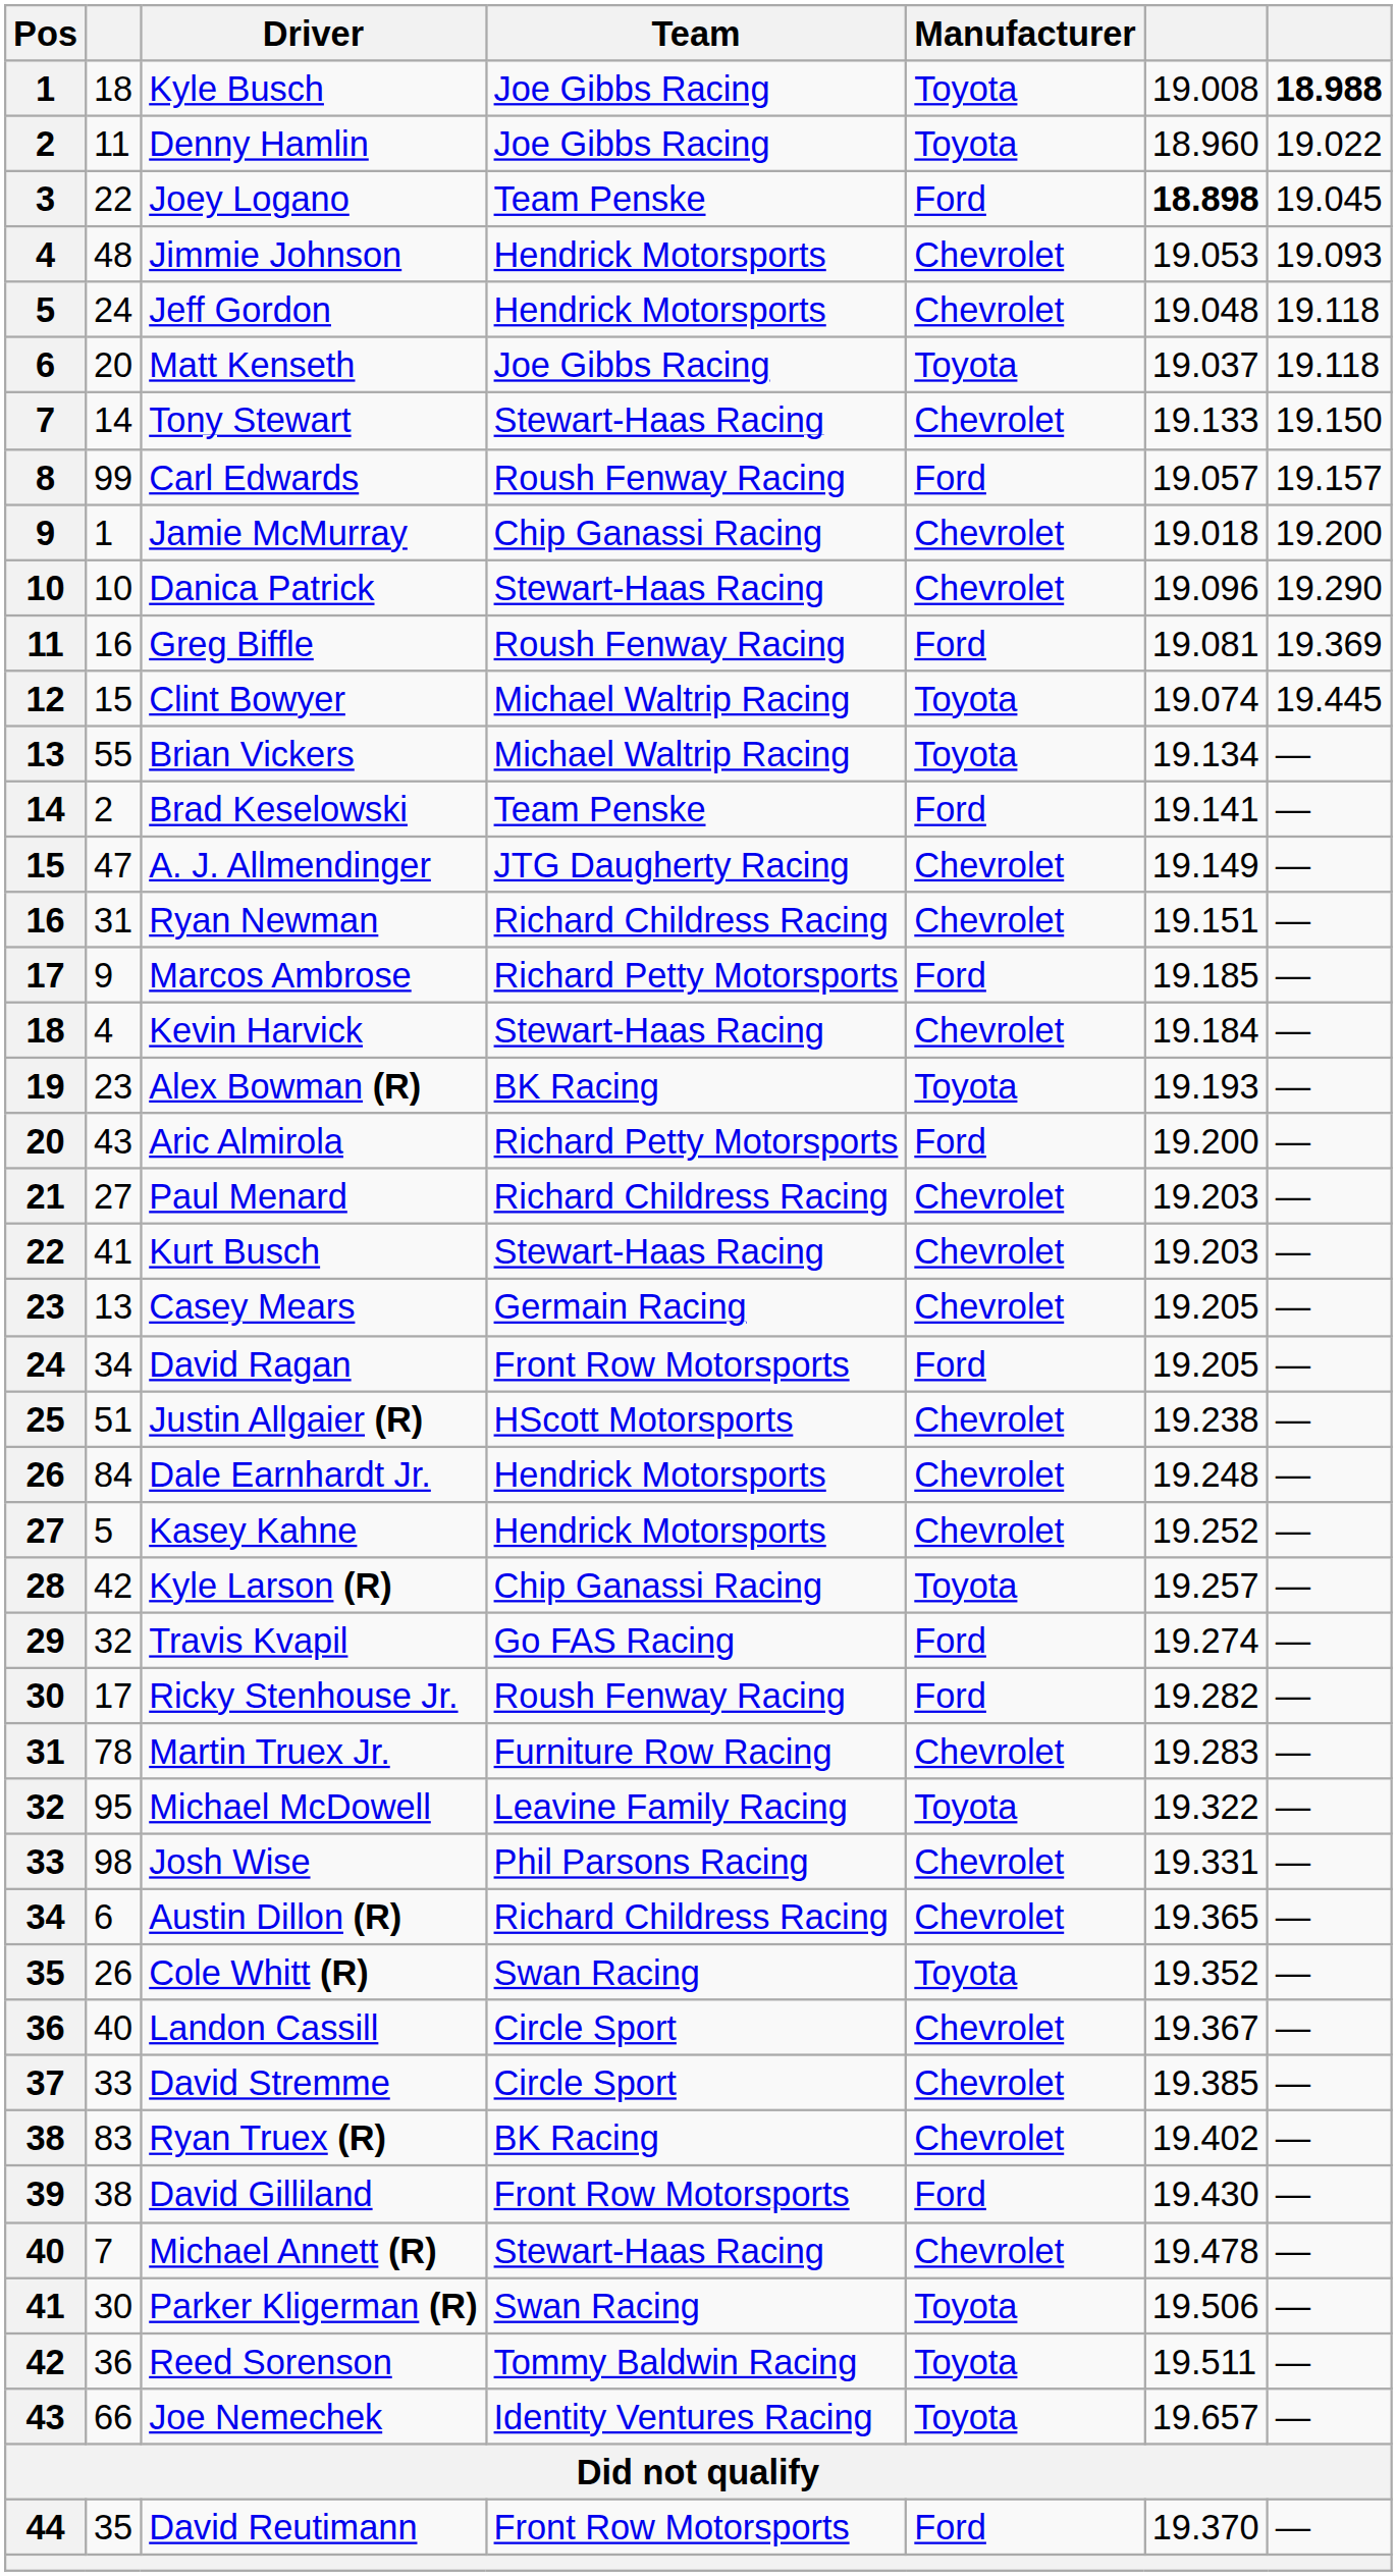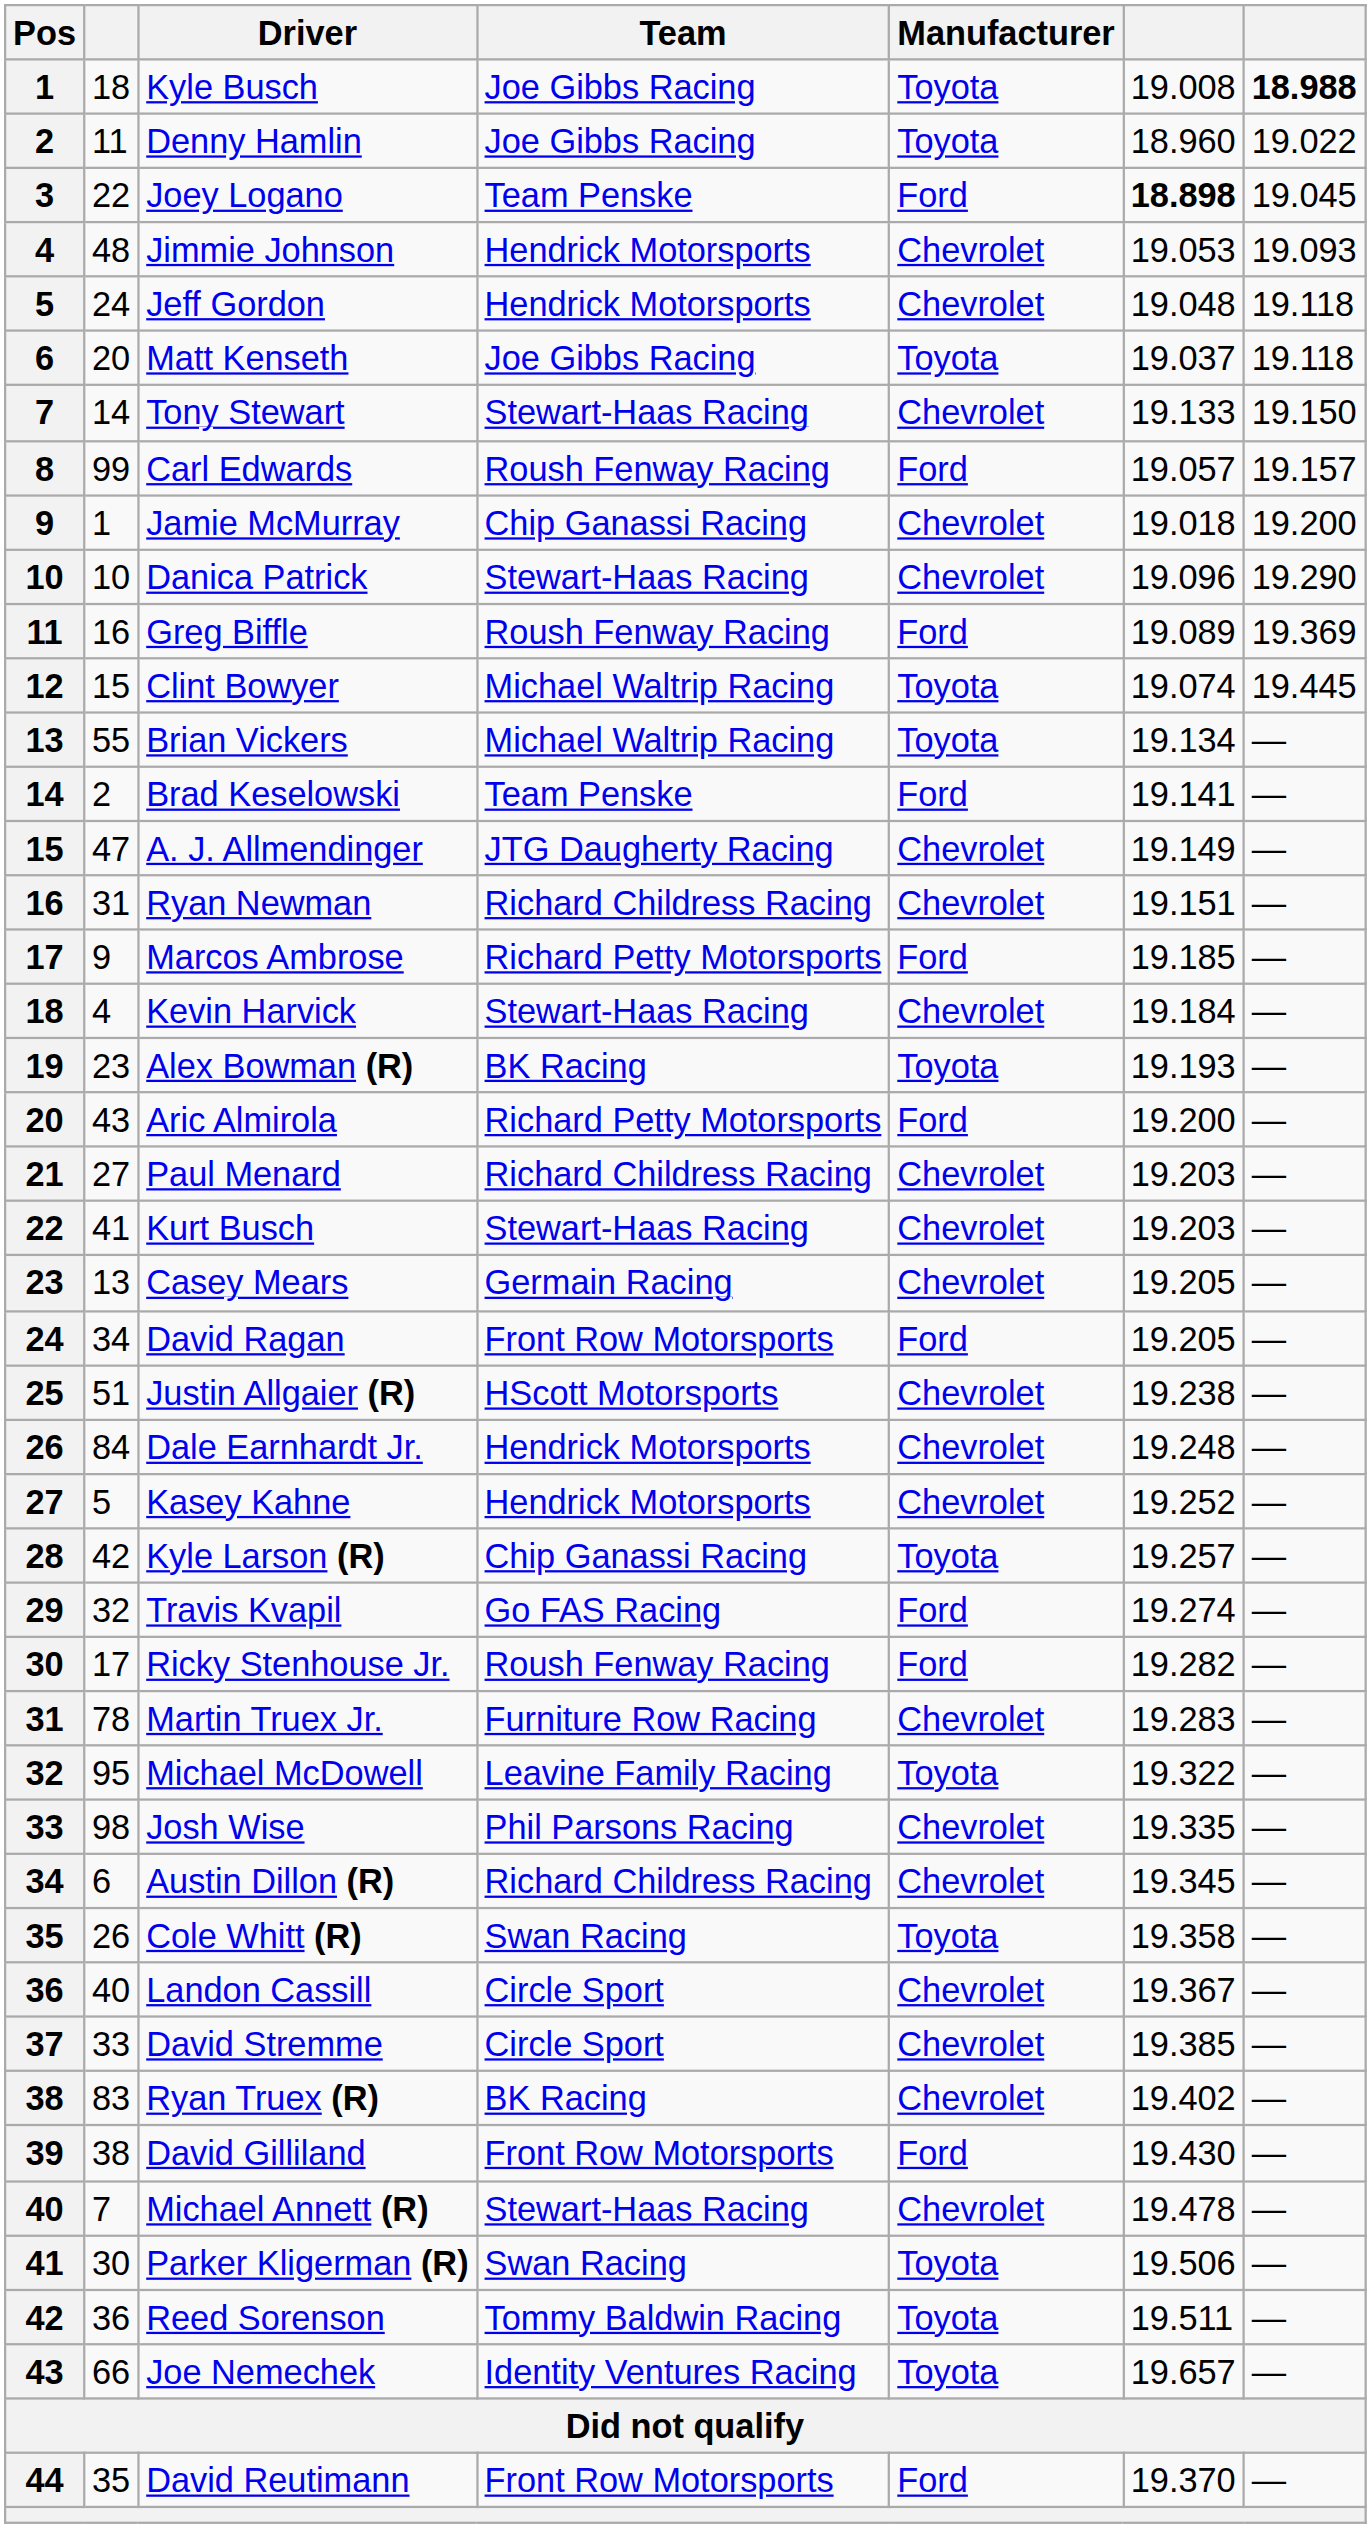 <table class="wikitable" style="font-size:95%">
 <tr>
 <th>Pos</th>
 <th></th>
 <th>Driver</th>
 <th>Team</th>
 <th>Manufacturer</th>
 <th></th>
 <th></th>
 </tr>
 <tr>
 <th>1</th>
 <td>18</td>
 <td><a href='#'>Kyle Busch</a></td>
 <td><a href='#'>Joe Gibbs Racing</a></td>
 <td><a href='#'>Toyota</a></td>
 <td>19.008</td>
 <td><strong>18.988</strong></td>
 </tr>
 <tr>
 <th>2</th>
 <td>11</td>
 <td><a href='#'>Denny Hamlin</a></td>
 <td><a href='#'>Joe Gibbs Racing</a></td>
 <td><a href='#'>Toyota</a></td>
 <td>18.960</td>
 <td>19.022</td>
 </tr>
 <tr>
 <th>3</th>
 <td>22</td>
 <td><a href='#'>Joey Logano</a></td>
 <td><a href='#'>Team Penske</a></td>
 <td><a href='#'>Ford</a></td>
 <td><strong>18.898</strong></td>
 <td>19.045</td>
 </tr>
 <tr>
 <th>4</th>
 <td>48</td>
 <td><a href='#'>Jimmie Johnson</a></td>
 <td><a href='#'>Hendrick Motorsports</a></td>
 <td><a href='#'>Chevrolet</a></td>
 <td>19.053</td>
 <td>19.093</td>
 </tr>
 <tr>
 <th>5</th>
 <td>24</td>
 <td><a href='#'>Jeff Gordon</a></td>
 <td><a href='#'>Hendrick Motorsports</a></td>
 <td><a href='#'>Chevrolet</a></td>
 <td>19.048</td>
 <td>19.118</td>
 </tr>
 <tr>
 <th>6</th>
 <td>20</td>
 <td><a href='#'>Matt Kenseth</a></td>
 <td><a href='#'>Joe Gibbs Racing</a></td>
 <td><a href='#'>Toyota</a></td>
 <td>19.037</td>
 <td>19.118</td>
 </tr>
 <tr>
 <th>7</th>
 <td>14</td>
 <td><a href='#'>Tony Stewart</a></td>
 <td><a href='#'>Stewart-Haas Racing</a></td>
 <td><a href='#'>Chevrolet</a></td>
 <td>19.133</td>
 <td>19.150</td>
 </tr>
 <tr>
 <th>8</th>
 <td>99</td>
 <td><a href='#'>Carl Edwards</a></td>
 <td><a href='#'>Roush Fenway Racing</a></td>
 <td><a href='#'>Ford</a></td>
 <td>19.057</td>
 <td>19.157</td>
 </tr>
 <tr>
 <th>9</th>
 <td>1</td>
 <td><a href='#'>Jamie McMurray</a></td>
 <td><a href='#'>Chip Ganassi Racing</a></td>
 <td><a href='#'>Chevrolet</a></td>
 <td>19.018</td>
 <td>19.200</td>
 </tr>
 <tr>
 <th>10</th>
 <td>10</td>
 <td><a href='#'>Danica Patrick</a></td>
 <td><a href='#'>Stewart-Haas Racing</a></td>
 <td><a href='#'>Chevrolet</a></td>
 <td>19.096</td>
 <td>19.290</td>
 </tr>
 <tr>
 <th>11</th>
 <td>16</td>
 <td><a href='#'>Greg Biffle</a></td>
 <td><a href='#'>Roush Fenway Racing</a></td>
 <td><a href='#'>Ford</a></td>
-<td>19.081</td>
+<td>19.089</td>
 <td>19.369</td>
 </tr>
 <tr>
 <th>12</th>
 <td>15</td>
 <td><a href='#'>Clint Bowyer</a></td>
 <td><a href='#'>Michael Waltrip Racing</a></td>
 <td><a href='#'>Toyota</a></td>
 <td>19.074</td>
 <td>19.445</td>
 </tr>
 <tr>
 <th>13</th>
 <td>55</td>
 <td><a href='#'>Brian Vickers</a></td>
 <td><a href='#'>Michael Waltrip Racing</a></td>
 <td><a href='#'>Toyota</a></td>
 <td>19.134</td>
 <td>—</td>
 </tr>
 <tr>
 <th>14</th>
 <td>2</td>
 <td><a href='#'>Brad Keselowski</a></td>
 <td><a href='#'>Team Penske</a></td>
 <td><a href='#'>Ford</a></td>
 <td>19.141</td>
 <td>—</td>
 </tr>
 <tr>
 <th>15</th>
 <td>47</td>
 <td><a href='#'>A. J. Allmendinger</a></td>
 <td><a href='#'>JTG Daugherty Racing</a></td>
 <td><a href='#'>Chevrolet</a></td>
 <td>19.149</td>
 <td>—</td>
 </tr>
 <tr>
 <th>16</th>
 <td>31</td>
 <td><a href='#'>Ryan Newman</a></td>
 <td><a href='#'>Richard Childress Racing</a></td>
 <td><a href='#'>Chevrolet</a></td>
 <td>19.151</td>
 <td>—</td>
 </tr>
 <tr>
 <th>17</th>
 <td>9</td>
 <td><a href='#'>Marcos Ambrose</a></td>
 <td><a href='#'>Richard Petty Motorsports</a></td>
 <td><a href='#'>Ford</a></td>
 <td>19.185</td>
 <td>—</td>
 </tr>
 <tr>
 <th>18</th>
 <td>4</td>
 <td><a href='#'>Kevin Harvick</a></td>
 <td><a href='#'>Stewart-Haas Racing</a></td>
 <td><a href='#'>Chevrolet</a></td>
 <td>19.184</td>
 <td>—</td>
 </tr>
 <tr>
 <th>19</th>
 <td>23</td>
 <td><a href='#'>Alex Bowman</a> <strong>(R)</strong></td>
 <td><a href='#'>BK Racing</a></td>
 <td><a href='#'>Toyota</a></td>
 <td>19.193</td>
 <td>—</td>
 </tr>
 <tr>
 <th>20</th>
 <td>43</td>
 <td><a href='#'>Aric Almirola</a></td>
 <td><a href='#'>Richard Petty Motorsports</a></td>
 <td><a href='#'>Ford</a></td>
 <td>19.200</td>
 <td>—</td>
 </tr>
 <tr>
 <th>21</th>
 <td>27</td>
 <td><a href='#'>Paul Menard</a></td>
 <td><a href='#'>Richard Childress Racing</a></td>
 <td><a href='#'>Chevrolet</a></td>
 <td>19.203</td>
 <td>—</td>
 </tr>
 <tr>
 <th>22</th>
 <td>41</td>
 <td><a href='#'>Kurt Busch</a></td>
 <td><a href='#'>Stewart-Haas Racing</a></td>
 <td><a href='#'>Chevrolet</a></td>
 <td>19.203</td>
 <td>—</td>
 </tr>
 <tr>
 <th>23</th>
 <td>13</td>
 <td><a href='#'>Casey Mears</a></td>
 <td><a href='#'>Germain Racing</a></td>
 <td><a href='#'>Chevrolet</a></td>
 <td>19.205</td>
 <td>—</td>
 </tr>
 <tr>
 <th>24</th>
 <td>34</td>
 <td><a href='#'>David Ragan</a></td>
 <td><a href='#'>Front Row Motorsports</a></td>
 <td><a href='#'>Ford</a></td>
 <td>19.205</td>
 <td>—</td>
 </tr>
 <tr>
 <th>25</th>
 <td>51</td>
 <td><a href='#'>Justin Allgaier</a> <strong>(R)</strong></td>
 <td><a href='#'>HScott Motorsports</a></td>
 <td><a href='#'>Chevrolet</a></td>
 <td>19.238</td>
 <td>—</td>
 </tr>
 <tr>
 <th>26</th>
 <td>84</td>
 <td><a href='#'>Dale Earnhardt Jr.</a></td>
 <td><a href='#'>Hendrick Motorsports</a></td>
 <td><a href='#'>Chevrolet</a></td>
 <td>19.248</td>
 <td>—</td>
 </tr>
 <tr>
 <th>27</th>
 <td>5</td>
 <td><a href='#'>Kasey Kahne</a></td>
 <td><a href='#'>Hendrick Motorsports</a></td>
 <td><a href='#'>Chevrolet</a></td>
 <td>19.252</td>
 <td>—</td>
 </tr>
 <tr>
 <th>28</th>
 <td>42</td>
 <td><a href='#'>Kyle Larson</a> <strong>(R)</strong></td>
 <td><a href='#'>Chip Ganassi Racing</a></td>
 <td><a href='#'>Toyota</a></td>
 <td>19.257</td>
 <td>—</td>
 </tr>
 <tr>
 <th>29</th>
 <td>32</td>
 <td><a href='#'>Travis Kvapil</a></td>
 <td><a href='#'>Go FAS Racing</a></td>
 <td><a href='#'>Ford</a></td>
 <td>19.274</td>
 <td>—</td>
 </tr>
 <tr>
 <th>30</th>
 <td>17</td>
 <td><a href='#'>Ricky Stenhouse Jr.</a></td>
 <td><a href='#'>Roush Fenway Racing</a></td>
 <td><a href='#'>Ford</a></td>
 <td>19.282</td>
 <td>—</td>
 </tr>
 <tr>
 <th>31</th>
 <td>78</td>
 <td><a href='#'>Martin Truex Jr.</a></td>
 <td><a href='#'>Furniture Row Racing</a></td>
 <td><a href='#'>Chevrolet</a></td>
 <td>19.283</td>
 <td>—</td>
 </tr>
 <tr>
 <th>32</th>
 <td>95</td>
 <td><a href='#'>Michael McDowell</a></td>
 <td><a href='#'>Leavine Family Racing</a></td>
 <td><a href='#'>Toyota</a></td>
 <td>19.322</td>
 <td>—</td>
 </tr>
 <tr>
 <th>33</th>
 <td>98</td>
 <td><a href='#'>Josh Wise</a></td>
 <td><a href='#'>Phil Parsons Racing</a></td>
 <td><a href='#'>Chevrolet</a></td>
-<td>19.331</td>
+<td>19.335</td>
 <td>—</td>
 </tr>
 <tr>
 <th>34</th>
 <td>6</td>
 <td><a href='#'>Austin Dillon</a> <strong>(R)</strong></td>
 <td><a href='#'>Richard Childress Racing</a></td>
 <td><a href='#'>Chevrolet</a></td>
-<td>19.365</td>
+<td>19.345</td>
 <td>—</td>
 </tr>
 <tr>
 <th>35</th>
 <td>26</td>
 <td><a href='#'>Cole Whitt</a> <strong>(R)</strong></td>
 <td><a href='#'>Swan Racing</a></td>
 <td><a href='#'>Toyota</a></td>
-<td>19.352</td>
+<td>19.358</td>
 <td>—</td>
 </tr>
 <tr>
 <th>36</th>
 <td>40</td>
 <td><a href='#'>Landon Cassill</a></td>
 <td><a href='#'>Circle Sport</a></td>
 <td><a href='#'>Chevrolet</a></td>
 <td>19.367</td>
 <td>—</td>
 </tr>
 <tr>
 <th>37</th>
 <td>33</td>
 <td><a href='#'>David Stremme</a></td>
 <td><a href='#'>Circle Sport</a></td>
 <td><a href='#'>Chevrolet</a></td>
 <td>19.385</td>
 <td>—</td>
 </tr>
 <tr>
 <th>38</th>
 <td>83</td>
 <td><a href='#'>Ryan Truex</a> <strong>(R)</strong></td>
 <td><a href='#'>BK Racing</a></td>
 <td><a href='#'>Chevrolet</a></td>
 <td>19.402</td>
 <td>—</td>
 </tr>
 <tr>
 <th>39</th>
 <td>38</td>
 <td><a href='#'>David Gilliland</a></td>
 <td><a href='#'>Front Row Motorsports</a></td>
 <td><a href='#'>Ford</a></td>
 <td>19.430</td>
 <td>—</td>
 </tr>
 <tr>
 <th>40</th>
 <td>7</td>
 <td><a href='#'>Michael Annett</a> <strong>(R)</strong></td>
 <td><a href='#'>Stewart-Haas Racing</a></td>
 <td><a href='#'>Chevrolet</a></td>
 <td>19.478</td>
 <td>—</td>
 </tr>
 <tr>
 <th>41</th>
 <td>30</td>
 <td><a href='#'>Parker Kligerman</a> <strong>(R)</strong></td>
 <td><a href='#'>Swan Racing</a></td>
 <td><a href='#'>Toyota</a></td>
 <td>19.506</td>
 <td>—</td>
 </tr>
 <tr>
 <th>42</th>
 <td>36</td>
 <td><a href='#'>Reed Sorenson</a></td>
 <td><a href='#'>Tommy Baldwin Racing</a></td>
 <td><a href='#'>Toyota</a></td>
 <td>19.511</td>
 <td>—</td>
 </tr>
 <tr>
 <th>43</th>
 <td>66</td>
 <td><a href='#'>Joe Nemechek</a></td>
 <td><a href='#'>Identity Ventures Racing</a></td>
 <td><a href='#'>Toyota</a></td>
 <td>19.657</td>
 <td>—</td>
 </tr>
 <tr>
 <th colspan="7">Did not qualify</th>
 </tr>
 <tr>
 <th>44</th>
 <td>35</td>
 <td><a href='#'>David Reutimann</a></td>
 <td><a href='#'>Front Row Motorsports</a></td>
 <td><a href='#'>Ford</a></td>
 <td>19.370</td>
 <td>—</td>
 </tr>
 <tr>
 <th colspan="7"></th>
 </tr>
 </table>
